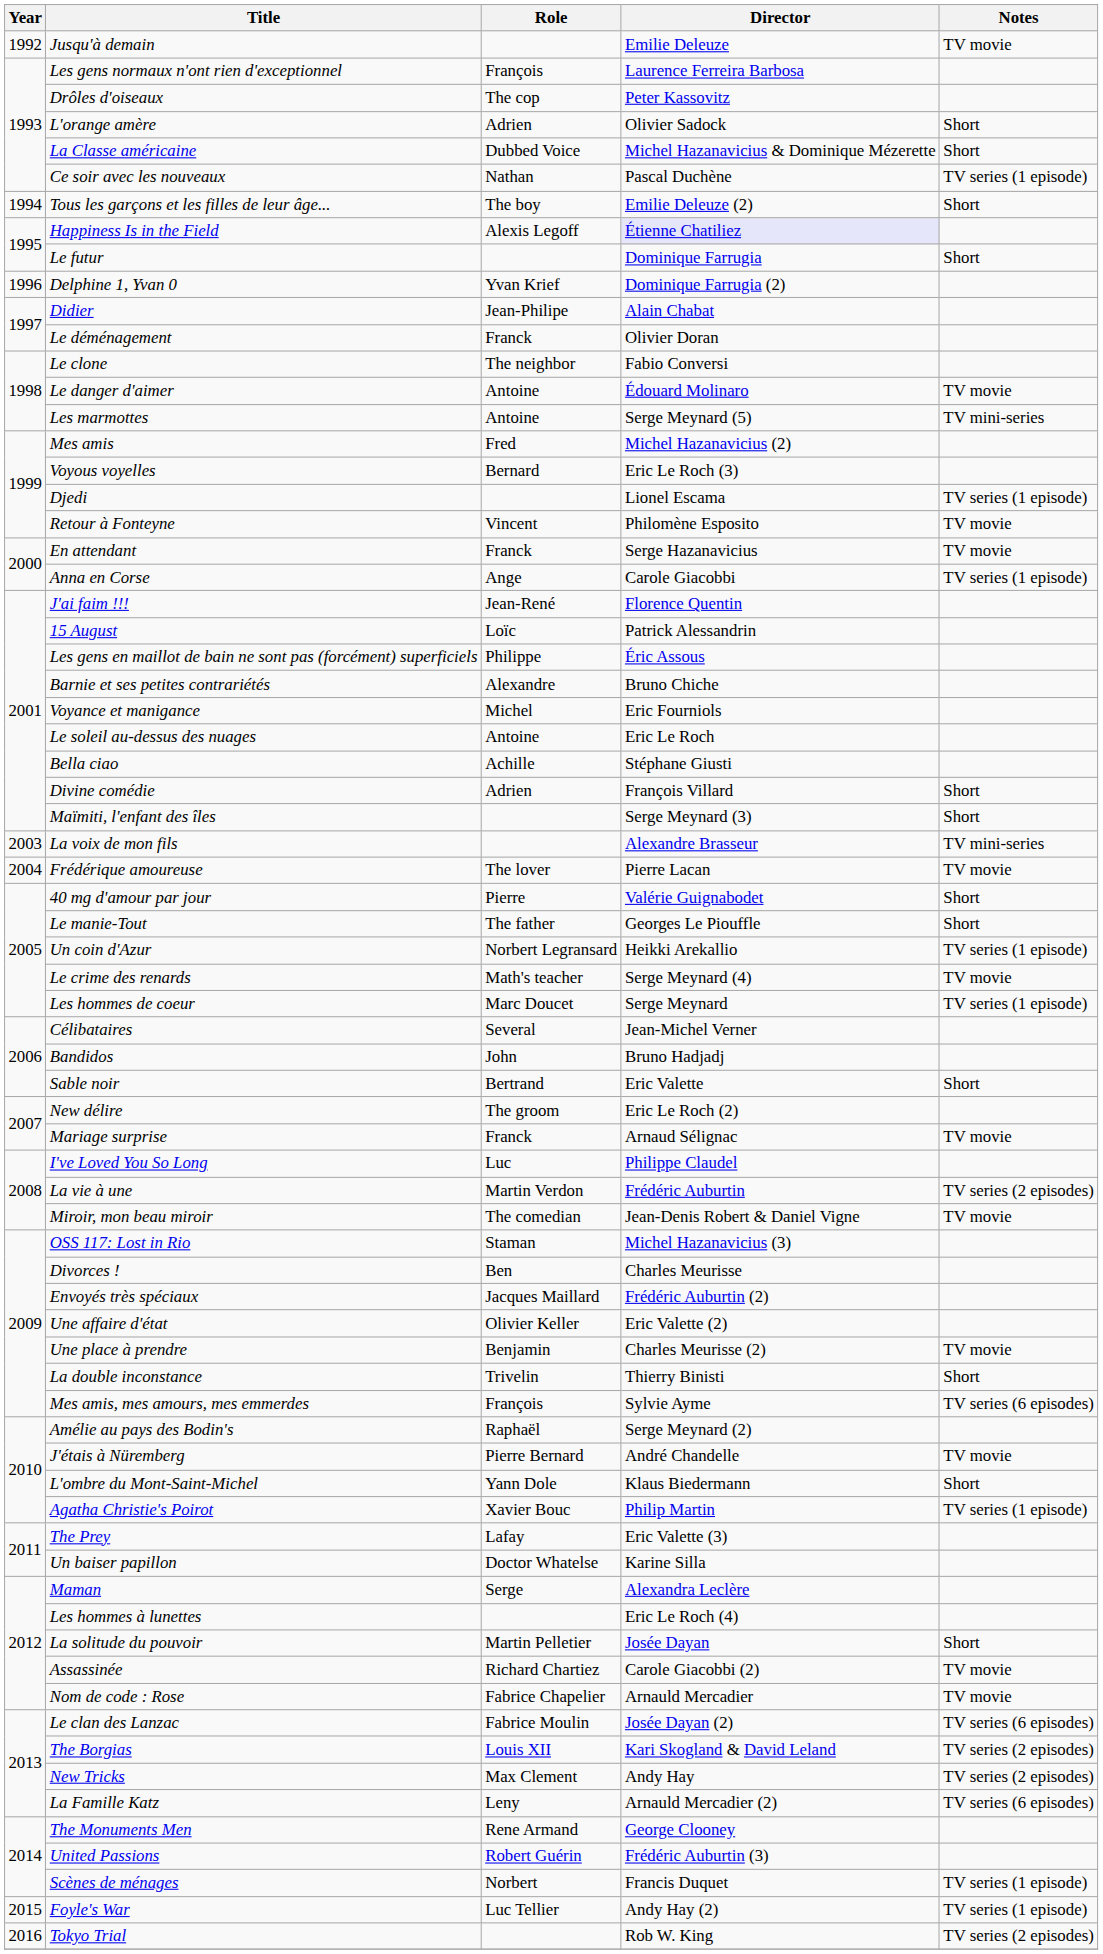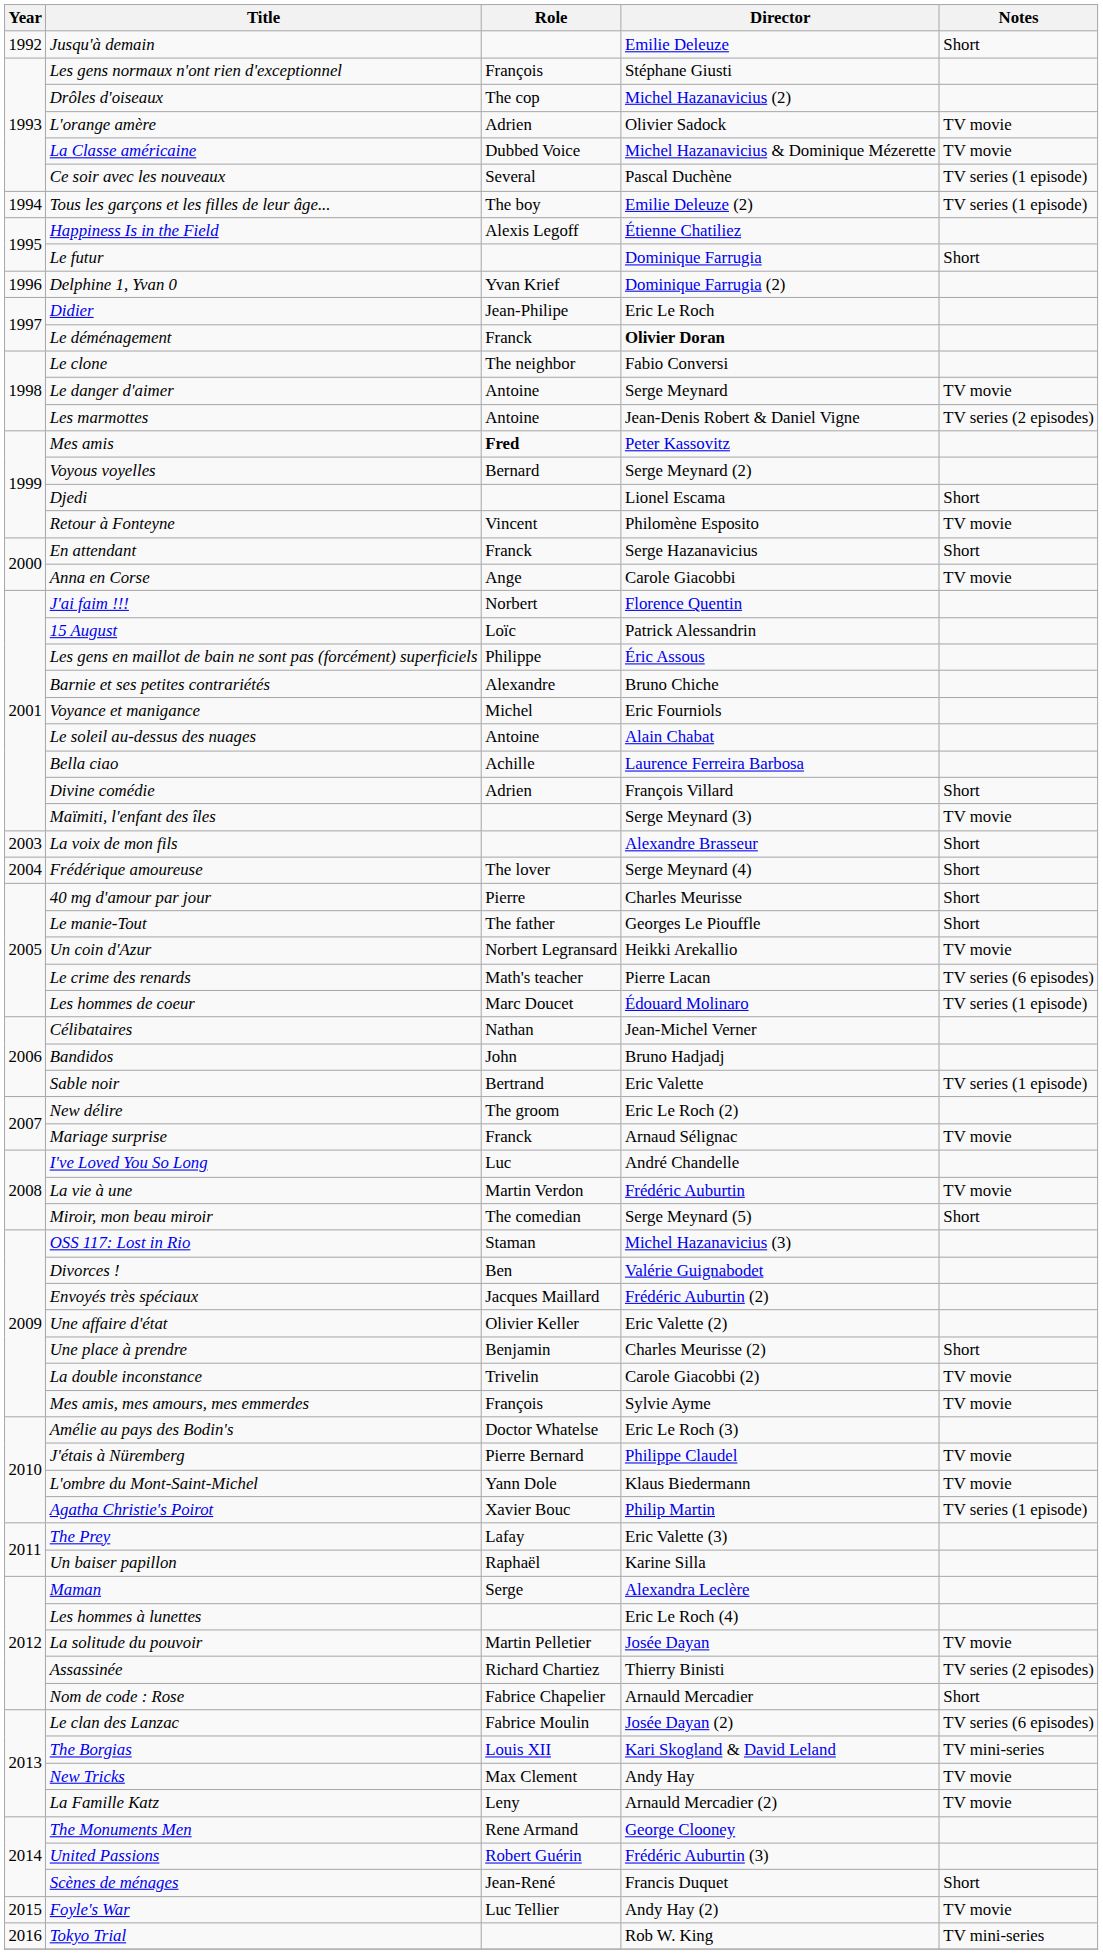 <table class="wikitable">
 <tr>
 <th>Year</th>
 <th>Title</th>
 <th>Role</th>
 <th>Director</th>
 <th>Notes</th>
 </tr>
 <tr>
 <td rowspan=1>1992</td>
 <td><em>Jusqu'à demain</em></td>
 <td></td>
 <td><a href='#'>Emilie Deleuze</a></td>
-<td>TV movie</td>
+<td>Short</td>
 </tr>
 <tr>
 <td rowspan=5>1993</td>
 <td><em>Les gens normaux n'ont rien d'exceptionnel</em></td>
 <td>François</td>
-<td><a href='#'>Laurence Ferreira Barbosa</a></td>
+<td>Stéphane Giusti</td>
 <td></td>
 </tr>
 <tr>
 <td><em>Drôles d'oiseaux</em></td>
 <td>The cop</td>
-<td><a href='#'>Peter Kassovitz</a></td>
+<td><a href='#'>Michel Hazanavicius</a> (2)</td>
 <td></td>
 </tr>
 <tr>
 <td><em>L'orange amère</em></td>
 <td>Adrien</td>
 <td>Olivier Sadock</td>
-<td>Short</td>
+<td>TV movie</td>
 </tr>
 <tr>
 <td><em><a href='#'>La Classe américaine</a></em></td>
 <td>Dubbed Voice</td>
 <td><a href='#'>Michel Hazanavicius</a> & Dominique Mézerette</td>
-<td>Short</td>
+<td>TV movie</td>
 </tr>
 <tr>
 <td><em>Ce soir avec les nouveaux</em></td>
-<td>Nathan</td>
+<td>Several</td>
 <td>Pascal Duchène</td>
 <td>TV series (1 episode)</td>
 </tr>
 <tr>
 <td rowspan=1>1994</td>
 <td><em>Tous les garçons et les filles de leur âge...</em></td>
 <td>The boy</td>
 <td><a href='#'>Emilie Deleuze</a> (2)</td>
-<td>Short</td>
+<td>TV series (1 episode)</td>
 </tr>
 <tr>
 <td rowspan=2>1995</td>
 <td><em><a href='#'>Happiness Is in the Field</a></em></td>
 <td>Alexis Legoff</td>
-<td style="background: lavender;"><a href='#'>Étienne Chatiliez</a></td>
+<td><a href='#'>Étienne Chatiliez</a></td>
 <td></td>
 </tr>
 <tr>
 <td><em>Le futur</em></td>
 <td></td>
 <td><a href='#'>Dominique Farrugia</a></td>
 <td>Short</td>
 </tr>
 <tr>
 <td rowspan=1>1996</td>
 <td><em>Delphine 1, Yvan 0</em></td>
 <td>Yvan Krief</td>
 <td><a href='#'>Dominique Farrugia</a> (2)</td>
 <td></td>
 </tr>
 <tr>
 <td rowspan=2>1997</td>
 <td><em><a href='#'>Didier</a></em></td>
 <td>Jean-Philipe</td>
-<td><a href='#'>Alain Chabat</a></td>
+<td>Eric Le Roch</td>
 <td></td>
 </tr>
 <tr>
 <td><em>Le déménagement</em></td>
 <td>Franck</td>
-<td>Olivier Doran</td>
+<td><strong>Olivier Doran</strong></td>
 <td></td>
 </tr>
 <tr>
 <td rowspan=3>1998</td>
 <td><em>Le clone</em></td>
 <td>The neighbor</td>
 <td>Fabio Conversi</td>
 <td></td>
 </tr>
 <tr>
 <td><em>Le danger d'aimer</em></td>
 <td>Antoine</td>
-<td><a href='#'>Édouard Molinaro</a></td>
+<td>Serge Meynard</td>
 <td>TV movie</td>
 </tr>
 <tr>
 <td><em>Les marmottes</em></td>
 <td>Antoine</td>
-<td>Serge Meynard (5)</td>
-<td>TV mini-series</td>
+<td>Jean-Denis Robert & Daniel Vigne</td>
+<td>TV series (2 episodes)</td>
 </tr>
 <tr>
 <td rowspan=4>1999</td>
 <td><em>Mes amis</em></td>
-<td>Fred</td>
-<td><a href='#'>Michel Hazanavicius</a> (2)</td>
+<td><strong>Fred</strong></td>
+<td><a href='#'>Peter Kassovitz</a></td>
 <td></td>
 </tr>
 <tr>
 <td><em>Voyous voyelles</em></td>
 <td>Bernard</td>
-<td>Eric Le Roch (3)</td>
+<td>Serge Meynard (2)</td>
 <td></td>
 </tr>
 <tr>
 <td><em>Djedi</em></td>
 <td></td>
 <td>Lionel Escama</td>
-<td>TV series (1 episode)</td>
+<td>Short</td>
 </tr>
 <tr>
 <td><em>Retour à Fonteyne</em></td>
 <td>Vincent</td>
 <td>Philomène Esposito</td>
 <td>TV movie</td>
 </tr>
 <tr>
 <td rowspan=2>2000</td>
 <td><em>En attendant</em></td>
 <td>Franck</td>
 <td>Serge Hazanavicius</td>
-<td>TV movie</td>
+<td>Short</td>
 </tr>
 <tr>
 <td><em>Anna en Corse</em></td>
 <td>Ange</td>
 <td>Carole Giacobbi</td>
-<td>TV series (1 episode)</td>
+<td>TV movie</td>
 </tr>
 <tr>
 <td rowspan=9>2001</td>
 <td><em><a href='#'>J'ai faim !!!</a></em></td>
-<td>Jean-René</td>
+<td>Norbert</td>
 <td><a href='#'>Florence Quentin</a></td>
 <td></td>
 </tr>
 <tr>
 <td><em><a href='#'>15 August</a></em></td>
 <td>Loïc</td>
 <td>Patrick Alessandrin</td>
 <td></td>
 </tr>
 <tr>
 <td><em>Les gens en maillot de bain ne sont pas (forcément) superficiels</em></td>
 <td>Philippe</td>
 <td><a href='#'>Éric Assous</a></td>
 <td></td>
 </tr>
 <tr>
 <td><em>Barnie et ses petites contrariétés</em></td>
 <td>Alexandre</td>
 <td>Bruno Chiche</td>
 <td></td>
 </tr>
 <tr>
 <td><em>Voyance et manigance</em></td>
 <td>Michel</td>
 <td>Eric Fourniols</td>
 <td></td>
 </tr>
 <tr>
 <td><em>Le soleil au-dessus des nuages</em></td>
 <td>Antoine</td>
-<td>Eric Le Roch</td>
+<td><a href='#'>Alain Chabat</a></td>
 <td></td>
 </tr>
 <tr>
 <td><em>Bella ciao</em></td>
 <td>Achille</td>
-<td>Stéphane Giusti</td>
+<td><a href='#'>Laurence Ferreira Barbosa</a></td>
 <td></td>
 </tr>
 <tr>
 <td><em>Divine comédie</em></td>
 <td>Adrien</td>
 <td>François Villard</td>
 <td>Short</td>
 </tr>
 <tr>
 <td><em>Maïmiti, l'enfant des îles</em></td>
 <td></td>
 <td>Serge Meynard (3)</td>
-<td>Short</td>
+<td>TV movie</td>
 </tr>
 <tr>
 <td rowspan=1>2003</td>
 <td><em>La voix de mon fils</em></td>
 <td></td>
 <td><a href='#'>Alexandre Brasseur</a></td>
-<td>TV mini-series</td>
+<td>Short</td>
 </tr>
 <tr>
 <td rowspan=1>2004</td>
 <td><em>Frédérique amoureuse</em></td>
 <td>The lover</td>
-<td>Pierre Lacan</td>
-<td>TV movie</td>
+<td>Serge Meynard (4)</td>
+<td>Short</td>
 </tr>
 <tr>
 <td rowspan=5>2005</td>
 <td><em>40 mg d'amour par jour</em></td>
 <td>Pierre</td>
-<td><a href='#'>Valérie Guignabodet</a></td>
+<td>Charles Meurisse</td>
 <td>Short</td>
 </tr>
 <tr>
 <td><em>Le manie-Tout</em></td>
 <td>The father</td>
 <td>Georges Le Piouffle</td>
 <td>Short</td>
 </tr>
 <tr>
 <td><em>Un coin d'Azur</em></td>
 <td>Norbert Legransard</td>
 <td>Heikki Arekallio</td>
-<td>TV series (1 episode)</td>
+<td>TV movie</td>
 </tr>
 <tr>
 <td><em>Le crime des renards</em></td>
 <td>Math's teacher</td>
-<td>Serge Meynard (4)</td>
-<td>TV movie</td>
+<td>Pierre Lacan</td>
+<td>TV series (6 episodes)</td>
 </tr>
 <tr>
 <td><em>Les hommes de coeur</em></td>
 <td>Marc Doucet</td>
-<td>Serge Meynard</td>
+<td><a href='#'>Édouard Molinaro</a></td>
 <td>TV series (1 episode)</td>
 </tr>
 <tr>
 <td rowspan=3>2006</td>
 <td><em>Célibataires</em></td>
-<td>Several</td>
+<td>Nathan</td>
 <td>Jean-Michel Verner</td>
 <td></td>
 </tr>
 <tr>
 <td><em>Bandidos</em></td>
 <td>John</td>
 <td>Bruno Hadjadj</td>
 <td></td>
 </tr>
 <tr>
 <td><em>Sable noir</em></td>
 <td>Bertrand</td>
 <td>Eric Valette</td>
-<td>Short</td>
+<td>TV series (1 episode)</td>
 </tr>
 <tr>
 <td rowspan=2>2007</td>
 <td><em>New délire</em></td>
 <td>The groom</td>
 <td>Eric Le Roch (2)</td>
 <td></td>
 </tr>
 <tr>
 <td><em>Mariage surprise</em></td>
 <td>Franck</td>
 <td>Arnaud Sélignac</td>
 <td>TV movie</td>
 </tr>
 <tr>
 <td rowspan=3>2008</td>
 <td><em><a href='#'>I've Loved You So Long</a></em></td>
 <td>Luc</td>
-<td><a href='#'>Philippe Claudel</a></td>
+<td>André Chandelle</td>
 <td></td>
 </tr>
 <tr>
 <td><em>La vie à une</em></td>
 <td>Martin Verdon</td>
 <td><a href='#'>Frédéric Auburtin</a></td>
-<td>TV series (2 episodes)</td>
+<td>TV movie</td>
 </tr>
 <tr>
 <td><em>Miroir, mon beau miroir</em></td>
 <td>The comedian</td>
-<td>Jean-Denis Robert & Daniel Vigne</td>
-<td>TV movie</td>
+<td>Serge Meynard (5)</td>
+<td>Short</td>
 </tr>
 <tr>
 <td rowspan=7>2009</td>
 <td><em><a href='#'>OSS 117: Lost in Rio</a></em></td>
 <td>Staman</td>
 <td><a href='#'>Michel Hazanavicius</a> (3)</td>
 <td></td>
 </tr>
 <tr>
 <td><em>Divorces !</em></td>
 <td>Ben</td>
-<td>Charles Meurisse</td>
+<td><a href='#'>Valérie Guignabodet</a></td>
 <td></td>
 </tr>
 <tr>
 <td><em>Envoyés très spéciaux</em></td>
 <td>Jacques Maillard</td>
 <td><a href='#'>Frédéric Auburtin</a> (2)</td>
 <td></td>
 </tr>
 <tr>
 <td><em>Une affaire d'état</em></td>
 <td>Olivier Keller</td>
 <td>Eric Valette (2)</td>
 <td></td>
 </tr>
 <tr>
 <td><em>Une place à prendre</em></td>
 <td>Benjamin</td>
 <td>Charles Meurisse (2)</td>
-<td>TV movie</td>
+<td>Short</td>
 </tr>
 <tr>
 <td><em>La double inconstance</em></td>
 <td>Trivelin</td>
-<td>Thierry Binisti</td>
-<td>Short</td>
+<td>Carole Giacobbi (2)</td>
+<td>TV movie</td>
 </tr>
 <tr>
 <td><em>Mes amis, mes amours, mes emmerdes</em></td>
 <td>François</td>
 <td>Sylvie Ayme</td>
-<td>TV series (6 episodes)</td>
+<td>TV movie</td>
 </tr>
 <tr>
 <td rowspan=4>2010</td>
 <td><em>Amélie au pays des Bodin's</em></td>
-<td>Raphaël</td>
-<td>Serge Meynard (2)</td>
+<td>Doctor Whatelse</td>
+<td>Eric Le Roch (3)</td>
 <td></td>
 </tr>
 <tr>
 <td><em>J'étais à Nüremberg</em></td>
 <td>Pierre Bernard</td>
-<td>André Chandelle</td>
+<td><a href='#'>Philippe Claudel</a></td>
 <td>TV movie</td>
 </tr>
 <tr>
 <td><em>L'ombre du Mont-Saint-Michel</em></td>
 <td>Yann Dole</td>
 <td>Klaus Biedermann</td>
-<td>Short</td>
+<td>TV movie</td>
 </tr>
 <tr>
 <td><em><a href='#'>Agatha Christie's Poirot</a></em></td>
 <td>Xavier Bouc</td>
 <td><a href='#'>Philip Martin</a></td>
 <td>TV series (1 episode)</td>
 </tr>
 <tr>
 <td rowspan=2>2011</td>
 <td><em><a href='#'>The Prey</a></em></td>
 <td>Lafay</td>
 <td>Eric Valette (3)</td>
 <td></td>
 </tr>
 <tr>
 <td><em>Un baiser papillon</em></td>
-<td>Doctor Whatelse</td>
+<td>Raphaël</td>
 <td>Karine Silla</td>
 <td></td>
 </tr>
 <tr>
 <td rowspan=5>2012</td>
 <td><em><a href='#'>Maman</a></em></td>
 <td>Serge</td>
 <td><a href='#'>Alexandra Leclère</a></td>
 <td></td>
 </tr>
 <tr>
 <td><em>Les hommes à lunettes</em></td>
 <td></td>
 <td>Eric Le Roch (4)</td>
 <td></td>
 </tr>
 <tr>
 <td><em>La solitude du pouvoir</em></td>
 <td>Martin Pelletier</td>
 <td><a href='#'>Josée Dayan</a></td>
-<td>Short</td>
+<td>TV movie</td>
 </tr>
 <tr>
 <td><em>Assassinée</em></td>
 <td>Richard Chartiez</td>
-<td>Carole Giacobbi (2)</td>
-<td>TV movie</td>
+<td>Thierry Binisti</td>
+<td>TV series (2 episodes)</td>
 </tr>
 <tr>
 <td><em>Nom de code : Rose</em></td>
 <td>Fabrice Chapelier</td>
 <td>Arnauld Mercadier</td>
-<td>TV movie</td>
+<td>Short</td>
 </tr>
 <tr>
 <td rowspan=4>2013</td>
 <td><em>Le clan des Lanzac</em></td>
 <td>Fabrice Moulin</td>
 <td><a href='#'>Josée Dayan</a> (2)</td>
 <td>TV series (6 episodes)</td>
 </tr>
 <tr>
 <td><em><a href='#'>The Borgias</a></em></td>
 <td><a href='#'>Louis XII</a></td>
 <td><a href='#'>Kari Skogland</a> & <a href='#'>David Leland</a></td>
-<td>TV series (2 episodes)</td>
+<td>TV mini-series</td>
 </tr>
 <tr>
 <td><em><a href='#'>New Tricks</a></em></td>
 <td>Max Clement</td>
 <td>Andy Hay</td>
-<td>TV series (2 episodes)</td>
+<td>TV movie</td>
 </tr>
 <tr>
 <td><em>La Famille Katz</em></td>
 <td>Leny</td>
 <td>Arnauld Mercadier (2)</td>
-<td>TV series (6 episodes)</td>
+<td>TV movie</td>
 </tr>
 <tr>
 <td rowspan=3>2014</td>
 <td><em><a href='#'>The Monuments Men</a></em></td>
 <td>Rene Armand</td>
 <td><a href='#'>George Clooney</a></td>
 <td></td>
 </tr>
 <tr>
 <td><em><a href='#'>United Passions</a></em></td>
 <td><a href='#'>Robert Guérin</a></td>
 <td><a href='#'>Frédéric Auburtin</a> (3)</td>
 <td></td>
 </tr>
 <tr>
 <td><em><a href='#'>Scènes de ménages</a></em></td>
-<td>Norbert</td>
+<td>Jean-René</td>
 <td>Francis Duquet</td>
-<td>TV series (1 episode)</td>
+<td>Short</td>
 </tr>
 <tr>
 <td rowspan=1>2015</td>
 <td><em><a href='#'>Foyle's War</a></em></td>
 <td>Luc Tellier</td>
 <td>Andy Hay (2)</td>
-<td>TV series (1 episode)</td>
+<td>TV movie</td>
 </tr>
 <tr>
 <td rowspan=1>2016</td>
 <td><em><a href='#'>Tokyo Trial</a></em></td>
 <td></td>
 <td>Rob W. King</td>
-<td>TV series (2 episodes)</td>
+<td>TV mini-series</td>
 </tr>
 <tr>
 </tr>
 </table>
